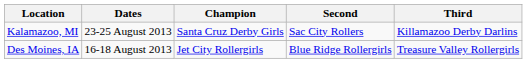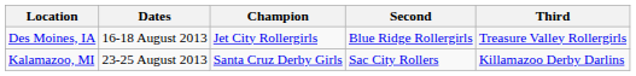 <table class="wikitable sortable">
 <tr>
 <th>Location</th>
 <th>Dates</th>
 <th>Champion</th>
 <th>Second</th>
 <th>Third</th>
 </tr>
 <tr>
+<td><a href='#'>Des Moines, IA</a></td>
+<td>16-18 August 2013</td>
+<td><a href='#'>Jet City Rollergirls</a></td>
+<td><a href='#'>Blue Ridge Rollergirls</a></td>
+<td><a href='#'>Treasure Valley Rollergirls</a></td>
+</tr>
+<tr>
 <td><a href='#'>Kalamazoo, MI</a></td>
 <td>23-25 August 2013</td>
 <td><a href='#'>Santa Cruz Derby Girls</a></td>
 <td><a href='#'>Sac City Rollers</a></td>
 <td><a href='#'>Killamazoo Derby Darlins</a></td>
 </tr>
-<tr>
-<td><a href='#'>Des Moines, IA</a></td>
-<td>16-18 August 2013</td>
-<td><a href='#'>Jet City Rollergirls</a></td>
-<td><a href='#'>Blue Ridge Rollergirls</a></td>
-<td><a href='#'>Treasure Valley Rollergirls</a></td>
-</tr>
 </table>
